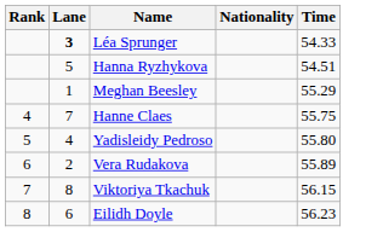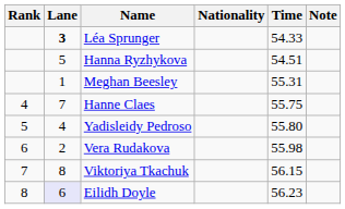 <table class="wikitable sortable" style="text-align:center">
 <tr>
 <th>Rank</th>
 <th>Lane</th>
 <th>Name</th>
 <th>Nationality</th>
 <th>Time</th>
+<th>Note</th>
 </tr>
 <tr>
 <td></td>
 <td><strong>3</strong></td>
 <td align=left><a href='#'>Léa Sprunger</a></td>
 <td align=left></td>
 <td>54.33</td>
+<td><strong></strong></td>
 </tr>
 <tr>
 <td></td>
 <td>5</td>
 <td align=left><a href='#'>Hanna Ryzhykova</a></td>
 <td align=left></td>
 <td>54.51</td>
+<td></td>
 </tr>
 <tr>
 <td></td>
 <td>1</td>
 <td align=left><a href='#'>Meghan Beesley</a></td>
 <td align=left></td>
-<td>55.29</td>
+<td>55.31</td>
+<td></td>
 </tr>
 <tr>
 <td>4</td>
 <td>7</td>
 <td align=left><a href='#'>Hanne Claes</a></td>
 <td align=left></td>
 <td>55.75</td>
+<td></td>
 </tr>
 <tr>
 <td>5</td>
 <td>4</td>
 <td align=left><a href='#'>Yadisleidy Pedroso</a></td>
 <td align=left></td>
 <td>55.80</td>
+<td></td>
 </tr>
 <tr>
 <td>6</td>
 <td>2</td>
 <td align=left><a href='#'>Vera Rudakova</a></td>
 <td align=left></td>
-<td>55.89</td>
+<td>55.98</td>
+<td></td>
 </tr>
 <tr>
 <td>7</td>
 <td>8</td>
 <td align=left><a href='#'>Viktoriya Tkachuk</a></td>
 <td align=left></td>
 <td>56.15</td>
+<td></td>
 </tr>
 <tr>
 <td>8</td>
-<td>6</td>
+<td style="background: lavender;">6</td>
 <td align=left><a href='#'>Eilidh Doyle</a></td>
 <td align=left></td>
 <td>56.23</td>
+<td></td>
 </tr>
 </table>
